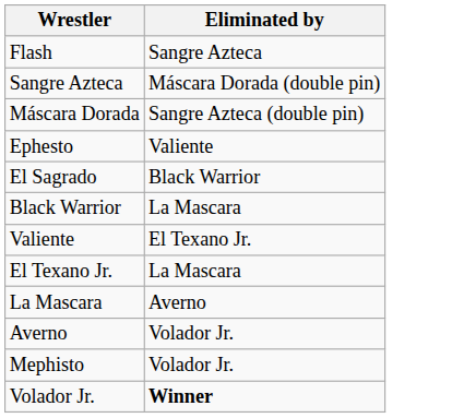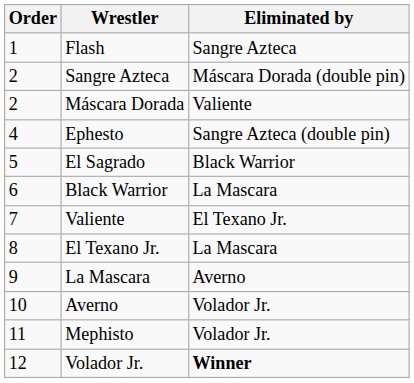 <table class="wikitable sortable">
 <tr>
+<th>Order</th>
 <th>Wrestler</th>
 <th>Eliminated by</th>
 </tr>
 <tr>
+<td>1</td>
 <td>Flash</td>
 <td>Sangre Azteca</td>
 </tr>
 <tr>
+<td>2</td>
 <td>Sangre Azteca</td>
 <td>Máscara Dorada (double pin)</td>
 </tr>
 <tr>
+<td>2</td>
 <td>Máscara Dorada</td>
+<td>Valiente</td>
+</tr>
+<tr>
+<td>4</td>
+<td>Ephesto</td>
 <td>Sangre Azteca (double pin)</td>
 </tr>
 <tr>
-<td>Ephesto</td>
-<td>Valiente</td>
-</tr>
-<tr>
+<td>5</td>
 <td>El Sagrado</td>
 <td>Black Warrior</td>
 </tr>
 <tr>
+<td>6</td>
 <td>Black Warrior</td>
 <td>La Mascara</td>
 </tr>
 <tr>
+<td>7</td>
 <td>Valiente</td>
 <td>El Texano Jr.</td>
 </tr>
 <tr>
+<td>8</td>
 <td>El Texano Jr.</td>
 <td>La Mascara</td>
 </tr>
 <tr>
+<td>9</td>
 <td>La Mascara</td>
 <td>Averno</td>
 </tr>
 <tr>
+<td>10</td>
 <td>Averno</td>
 <td>Volador Jr.</td>
 </tr>
 <tr>
+<td>11</td>
 <td>Mephisto</td>
 <td>Volador Jr.</td>
 </tr>
 <tr>
+<td>12</td>
 <td>Volador Jr.</td>
 <td><strong>Winner</strong></td>
 </tr>
 </table>
